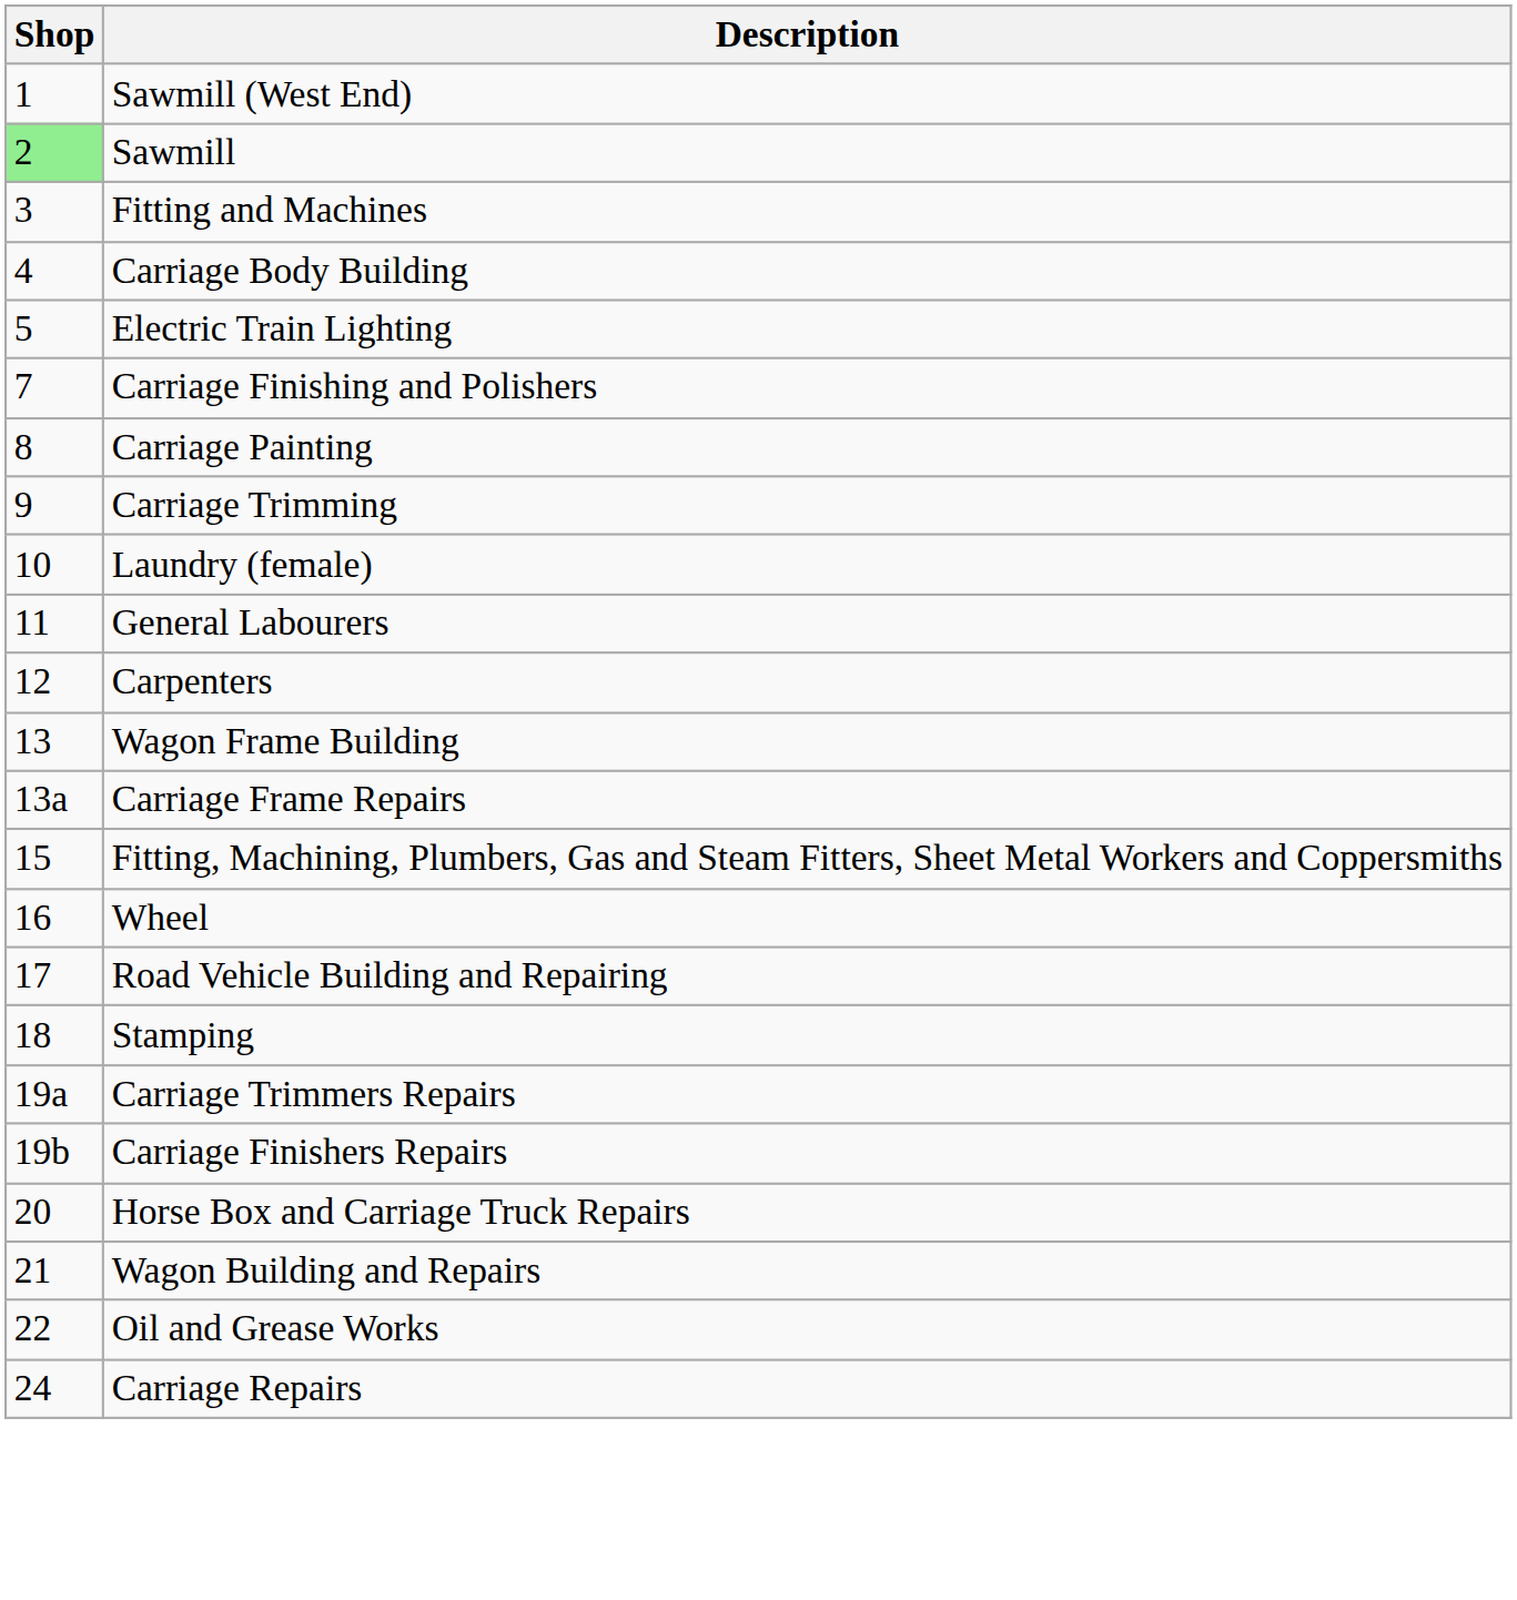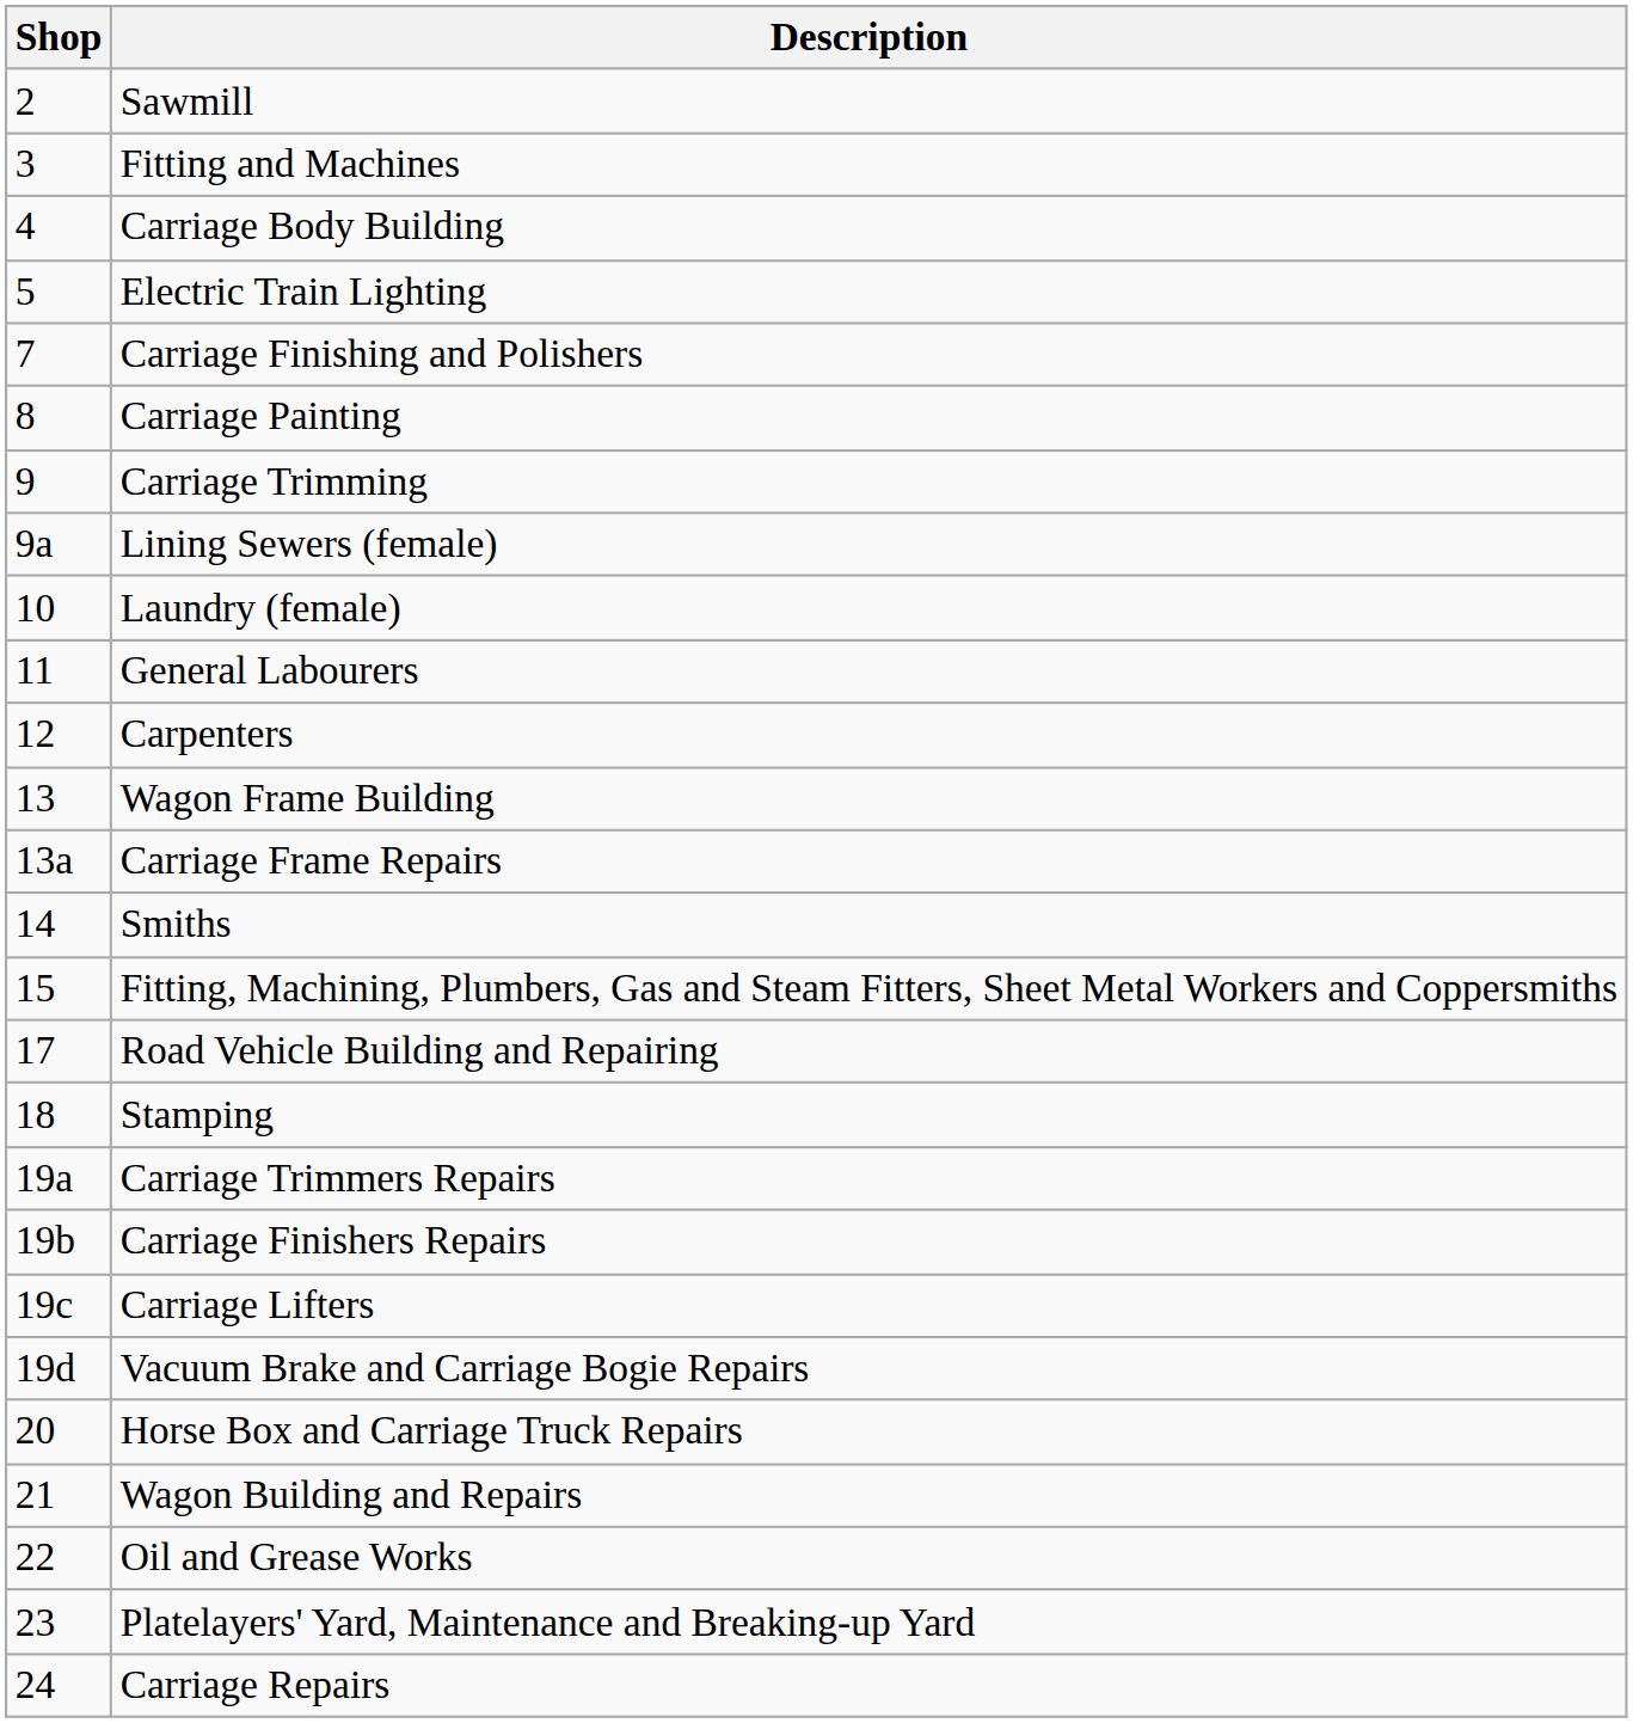 <table class="wikitable">
 <tr>
 <th>Shop</th>
 <th>Description</th>
 </tr>
 <tr>
-<td>1</td>
-<td>Sawmill (West End)</td>
-</tr>
-<tr>
-<td style="background: lightgreen;">2</td>
+<td>2</td>
 <td>Sawmill</td>
 </tr>
 <tr>
 <td>3</td>
 <td>Fitting and Machines</td>
 </tr>
 <tr>
 <td>4</td>
 <td>Carriage Body Building</td>
 </tr>
 <tr>
 <td>5</td>
 <td>Electric Train Lighting</td>
 </tr>
 <tr>
 <td>7</td>
 <td>Carriage Finishing and Polishers</td>
 </tr>
 <tr>
 <td>8</td>
 <td>Carriage Painting</td>
 </tr>
 <tr>
 <td>9</td>
 <td>Carriage Trimming</td>
 </tr>
 <tr>
+<td>9a</td>
+<td>Lining Sewers (female)</td>
+</tr>
+<tr>
 <td>10</td>
 <td>Laundry (female)</td>
 </tr>
 <tr>
 <td>11</td>
 <td>General Labourers</td>
 </tr>
 <tr>
 <td>12</td>
 <td>Carpenters</td>
 </tr>
 <tr>
 <td>13</td>
 <td>Wagon Frame Building</td>
 </tr>
 <tr>
 <td>13a</td>
 <td>Carriage Frame Repairs</td>
 </tr>
 <tr>
+<td>14</td>
+<td>Smiths</td>
+</tr>
+<tr>
 <td>15</td>
 <td>Fitting, Machining, Plumbers, Gas and Steam Fitters, Sheet Metal Workers and Coppersmiths</td>
-</tr>
-<tr>
-<td>16</td>
-<td>Wheel</td>
 </tr>
 <tr>
 <td>17</td>
 <td>Road Vehicle Building and Repairing</td>
 </tr>
 <tr>
 <td>18</td>
 <td>Stamping</td>
 </tr>
 <tr>
 <td>19a</td>
 <td>Carriage Trimmers Repairs</td>
 </tr>
 <tr>
 <td>19b</td>
 <td>Carriage Finishers Repairs</td>
 </tr>
 <tr>
+<td>19c</td>
+<td>Carriage Lifters</td>
+</tr>
+<tr>
+<td>19d</td>
+<td>Vacuum Brake and Carriage Bogie Repairs</td>
+</tr>
+<tr>
 <td>20</td>
 <td>Horse Box and Carriage Truck Repairs</td>
 </tr>
 <tr>
 <td>21</td>
 <td>Wagon Building and Repairs</td>
 </tr>
 <tr>
 <td>22</td>
 <td>Oil and Grease Works</td>
 </tr>
 <tr>
+<td>23</td>
+<td>Platelayers' Yard, Maintenance and Breaking-up Yard</td>
+</tr>
+<tr>
 <td>24</td>
 <td>Carriage Repairs</td>
 </tr>
 </table>
